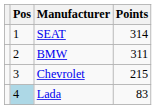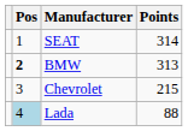 <table class="wikitable" style="font-size: 95%;">
 <tr>
 <th></th>
 <th>Pos</th>
 <th>Manufacturer</th>
 <th>Points</th>
 </tr>
 <tr>
 <td align="left"></td>
 <td>1</td>
 <td> <a href='#'>SEAT</a></td>
 <td align="right">314</td>
 </tr>
 <tr>
 <td align="left"></td>
-<td>2</td>
+<td><strong>2</strong></td>
 <td> <a href='#'>BMW</a></td>
-<td align="right">311</td>
+<td align="right">313</td>
 </tr>
 <tr>
 <td align="left"></td>
 <td>3</td>
 <td> <a href='#'>Chevrolet</a></td>
 <td align="right">215</td>
 </tr>
 <tr>
 <td align="left"></td>
 <td style="background: lightblue;">4</td>
 <td> <a href='#'>Lada</a></td>
-<td align="right">83</td>
+<td align="right">88</td>
 </tr>
 </table>
